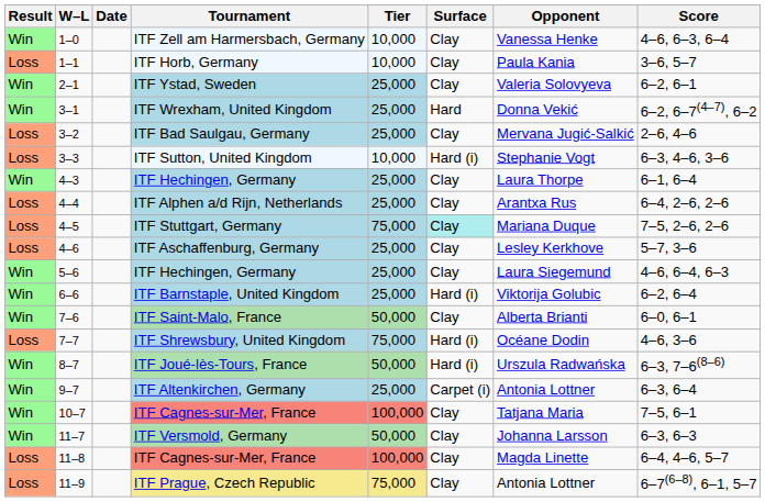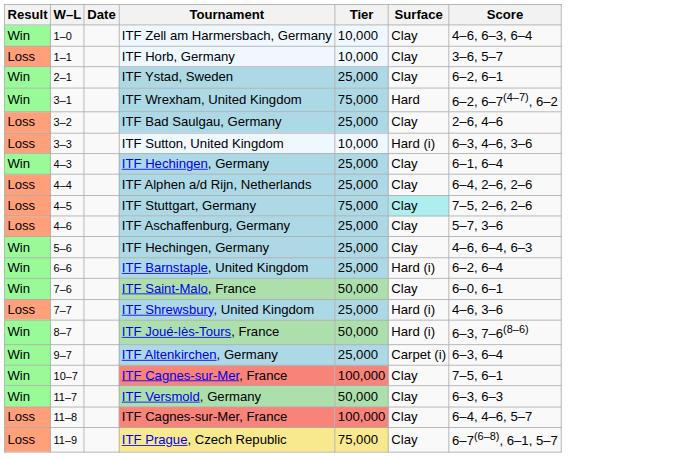 <table class="sortable wikitable nowrap">
 <tr>
 <th>Result</th>
 <th class="unsortable">W–L</th>
 <th>Date</th>
 <th>Tournament</th>
 <th>Tier</th>
 <th>Surface</th>
-<th>Opponent</th>
 <th class="unsortable">Score</th>
 </tr>
 <tr>
 <td style="background:#98fb98;">Win</td>
 <td><small>1–0</small></td>
 <td></td>
 <td style="background:#f0f8ff;">ITF Zell am Harmersbach, Germany</td>
 <td style="background:#f0f8ff;">10,000</td>
 <td>Clay</td>
-<td> <a href='#'>Vanessa Henke</a></td>
 <td>4–6, 6–3, 6–4</td>
 </tr>
 <tr>
 <td style="background:#ffa07a;">Loss</td>
 <td><small>1–1</small></td>
 <td></td>
 <td style="background:#f0f8ff;">ITF Horb, Germany</td>
 <td style="background:#f0f8ff;">10,000</td>
 <td>Clay</td>
-<td> <a href='#'>Paula Kania</a></td>
 <td>3–6, 5–7</td>
 </tr>
 <tr>
 <td style="background:#98fb98;">Win</td>
 <td><small>2–1</small></td>
 <td></td>
 <td style="background:lightblue;">ITF Ystad, Sweden</td>
 <td style="background:lightblue;">25,000</td>
 <td>Clay</td>
-<td> <a href='#'>Valeria Solovyeva</a></td>
 <td>6–2, 6–1</td>
 </tr>
 <tr>
 <td style="background:#98fb98;">Win</td>
 <td><small>3–1</small></td>
 <td></td>
 <td style="background:lightblue;">ITF Wrexham, United Kingdom</td>
-<td style="background:lightblue;">25,000</td>
+<td style="background:lightblue;">75,000</td>
 <td>Hard</td>
-<td> <a href='#'>Donna Vekić</a></td>
 <td>6–2, 6–7<sup>(4–7)</sup>, 6–2</td>
 </tr>
 <tr>
 <td style="background:#ffa07a;">Loss</td>
 <td><small>3–2</small></td>
 <td></td>
 <td style="background:lightblue;">ITF Bad Saulgau, Germany</td>
 <td style="background:lightblue;">25,000</td>
 <td>Clay</td>
-<td> <a href='#'>Mervana Jugić-Salkić</a></td>
 <td>2–6, 4–6</td>
 </tr>
 <tr>
 <td style="background:#ffa07a;">Loss</td>
 <td><small>3–3</small></td>
 <td></td>
 <td style="background:#f0f8ff;">ITF Sutton, United Kingdom</td>
 <td style="background:#f0f8ff;">10,000</td>
 <td>Hard (i)</td>
-<td> <a href='#'>Stephanie Vogt</a></td>
 <td>6–3, 4–6, 3–6</td>
 </tr>
 <tr>
 <td style="background:#98fb98;">Win</td>
 <td><small>4–3</small></td>
 <td></td>
 <td style="background:lightblue;"><a href='#'>ITF Hechingen</a>, Germany</td>
 <td style="background:lightblue;">25,000</td>
 <td>Clay</td>
-<td> <a href='#'>Laura Thorpe</a></td>
 <td>6–1, 6–4</td>
 </tr>
 <tr>
 <td style="background:#ffa07a;">Loss</td>
 <td><small>4–4</small></td>
 <td></td>
 <td style="background:lightblue;">ITF Alphen a/d Rijn, Netherlands</td>
 <td style="background:lightblue;">25,000</td>
 <td>Clay</td>
-<td> <a href='#'>Arantxa Rus</a></td>
 <td>6–4, 2–6, 2–6</td>
 </tr>
 <tr>
 <td style="background:#ffa07a;">Loss</td>
 <td><small>4–5</small></td>
 <td></td>
 <td style="background:lightblue;">ITF Stuttgart, Germany</td>
 <td style="background:lightblue;">75,000</td>
 <td style="background: paleturquoise;">Clay</td>
-<td> <a href='#'>Mariana Duque</a></td>
 <td>7–5, 2–6, 2–6</td>
 </tr>
 <tr>
 <td style="background:#ffa07a;">Loss</td>
 <td><small>4–6</small></td>
 <td></td>
 <td style="background:lightblue;">ITF Aschaffenburg, Germany</td>
 <td style="background:lightblue;">25,000</td>
 <td>Clay</td>
-<td> <a href='#'>Lesley Kerkhove</a></td>
 <td>5–7, 3–6</td>
 </tr>
 <tr>
 <td style="background:#98fb98;">Win</td>
 <td><small>5–6</small></td>
 <td></td>
 <td style="background:lightblue;">ITF Hechingen, Germany </td>
 <td style="background:lightblue;">25,000</td>
 <td>Clay</td>
-<td> <a href='#'>Laura Siegemund</a></td>
 <td>4–6, 6–4, 6–3</td>
 </tr>
 <tr>
 <td style="background:#98fb98;">Win</td>
 <td><small>6–6</small></td>
 <td></td>
 <td style="background:lightblue;"><a href='#'>ITF Barnstaple</a>, United Kingdom</td>
 <td style="background:lightblue;">25,000</td>
 <td>Hard (i)</td>
-<td> <a href='#'>Viktorija Golubic</a></td>
 <td>6–2, 6–4</td>
 </tr>
 <tr>
 <td style="background:#98fb98;">Win</td>
 <td><small>7–6</small></td>
 <td><a href='#'></a></td>
 <td style="background:#addfad;"><a href='#'>ITF Saint-Malo</a>, France</td>
 <td style="background:#addfad;">50,000</td>
 <td>Clay</td>
-<td> <a href='#'>Alberta Brianti</a></td>
 <td>6–0, 6–1</td>
 </tr>
 <tr>
 <td style="background:#ffa07a;">Loss</td>
 <td><small>7–7</small></td>
 <td></td>
 <td style="background:lightblue;"><a href='#'>ITF Shrewsbury</a>, United Kingdom</td>
-<td style="background:lightblue;">75,000</td>
+<td style="background:lightblue;">25,000</td>
 <td>Hard (i)</td>
-<td> <a href='#'>Océane Dodin</a></td>
 <td>4–6, 3–6</td>
 </tr>
 <tr>
 <td style="background:#98fb98;">Win</td>
 <td><small>8–7</small></td>
 <td><a href='#'></a></td>
 <td style="background:#addfad;"><a href='#'>ITF Joué-lès-Tours</a>, France</td>
 <td style="background:#addfad;">50,000</td>
 <td>Hard (i)</td>
-<td> <a href='#'>Urszula Radwańska</a></td>
 <td>6–3, 7–6<sup>(8–6)</sup></td>
 </tr>
 <tr>
 <td style="background:#98fb98;">Win</td>
 <td><small>9–7</small></td>
 <td></td>
 <td style="background:lightblue;"><a href='#'>ITF Altenkirchen</a>, Germany</td>
 <td style="background:lightblue;">25,000</td>
 <td>Carpet (i)</td>
-<td> <a href='#'>Antonia Lottner</a></td>
 <td>6–3, 6–4</td>
 </tr>
 <tr>
 <td style="background:#98fb98;">Win</td>
 <td><small>10–7</small></td>
 <td><a href='#'></a></td>
 <td style="background:#f88379;"><a href='#'>ITF Cagnes-sur-Mer</a>, France</td>
 <td style="background:#f88379;">100,000</td>
 <td>Clay</td>
-<td> <a href='#'>Tatjana Maria</a></td>
 <td>7–5, 6–1</td>
 </tr>
 <tr>
 <td style="background:#98fb98;">Win</td>
 <td><small>11–7</small></td>
 <td><a href='#'></a></td>
 <td style="background:#addfad;"><a href='#'>ITF Versmold</a>, Germany</td>
 <td style="background:#addfad;">50,000</td>
 <td>Clay</td>
-<td> <a href='#'>Johanna Larsson</a></td>
 <td>6–3, 6–3</td>
 </tr>
 <tr>
 <td style="background:#ffa07a;">Loss</td>
 <td><small>11–8</small></td>
 <td><a href='#'></a></td>
 <td style="background:#f88379;">ITF Cagnes-sur-Mer, France</td>
 <td style="background:#f88379;">100,000</td>
 <td>Clay</td>
-<td> <a href='#'>Magda Linette</a></td>
 <td>6–4, 4–6, 5–7</td>
 </tr>
 <tr>
 <td style="background:#ffa07a;">Loss</td>
 <td><small>11–9</small></td>
 <td><a href='#'></a></td>
 <td style="background:#f7e98e;"><a href='#'>ITF Prague</a>, Czech Republic</td>
 <td style="background:#f7e98e;">75,000</td>
 <td>Clay</td>
-<td> Antonia Lottner</td>
 <td>6–7<sup>(6–8)</sup>, 6–1, 5–7</td>
 </tr>
 </table>
